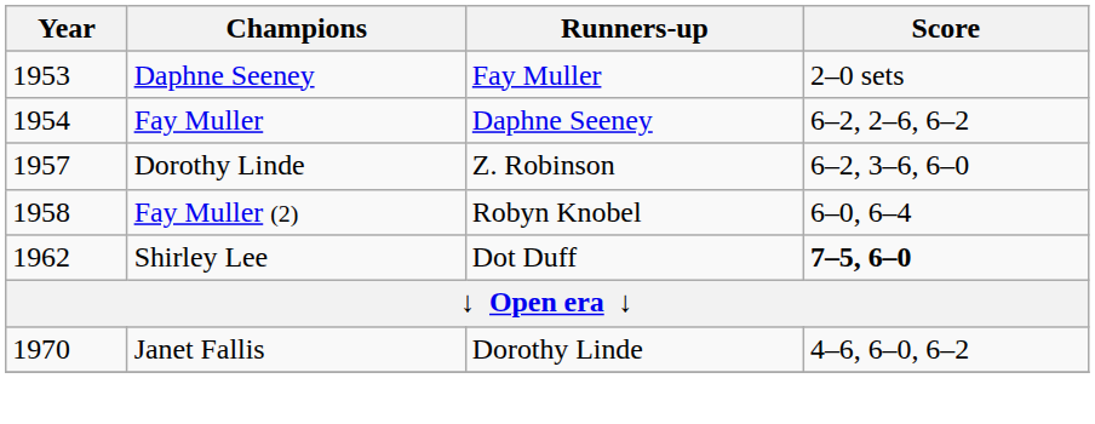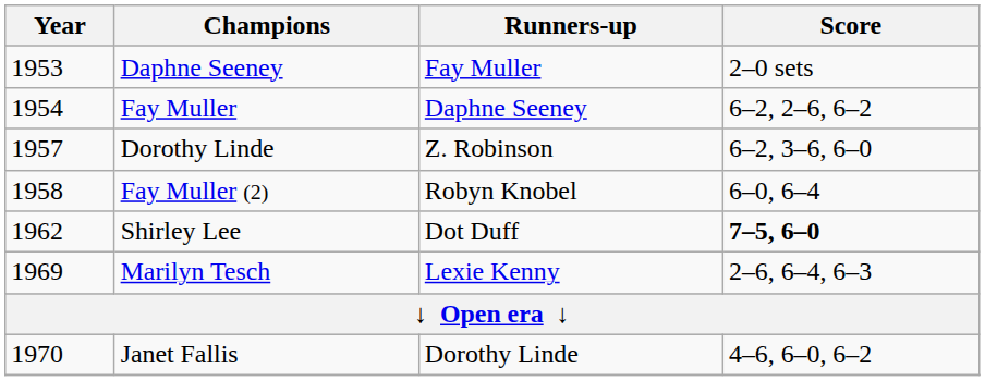 <table class=wikitable>
 <tr>
 <th style="width:60px">Year</th>
 <th style="width:180px">Champions</th>
 <th style="width:180px">Runners-up</th>
 <th style="width:150px" class="unsortable">Score</th>
 </tr>
 <tr>
 <td>1953 </td>
 <td> <a href='#'>Daphne Seeney</a></td>
 <td> <a href='#'>Fay Muller</a></td>
 <td>2–0 sets</td>
 </tr>
 <tr>
 <td>1954</td>
 <td>  <a href='#'>Fay Muller</a></td>
 <td> <a href='#'>Daphne Seeney</a></td>
 <td>6–2, 2–6, 6–2</td>
 </tr>
 <tr>
 <td>1957</td>
 <td> Dorothy Linde</td>
 <td> Z. Robinson</td>
 <td>6–2, 3–6, 6–0</td>
 </tr>
 <tr>
 <td>1958</td>
 <td> <a href='#'>Fay Muller</a> <small>(2)</small></td>
 <td> Robyn Knobel</td>
 <td>6–0, 6–4</td>
 </tr>
 <tr>
 <td>1962</td>
 <td> Shirley Lee</td>
 <td> Dot Duff</td>
 <td><strong>7–5, 6–0</strong></td>
 </tr>
 <tr>
+<td>1969</td>
+<td> <a href='#'>Marilyn Tesch</a></td>
+<td> <a href='#'>Lexie Kenny</a></td>
+<td>2–6, 6–4, 6–3</td>
+</tr>
+<tr>
 <th colspan=4 align=center>↓  <a href='#'>Open era</a>  ↓</th>
 </tr>
 <tr>
 <td>1970</td>
 <td>  Janet Fallis</td>
 <td> Dorothy Linde</td>
 <td>4–6, 6–0, 6–2</td>
 </tr>
 <tr>
 </tr>
 </table>
